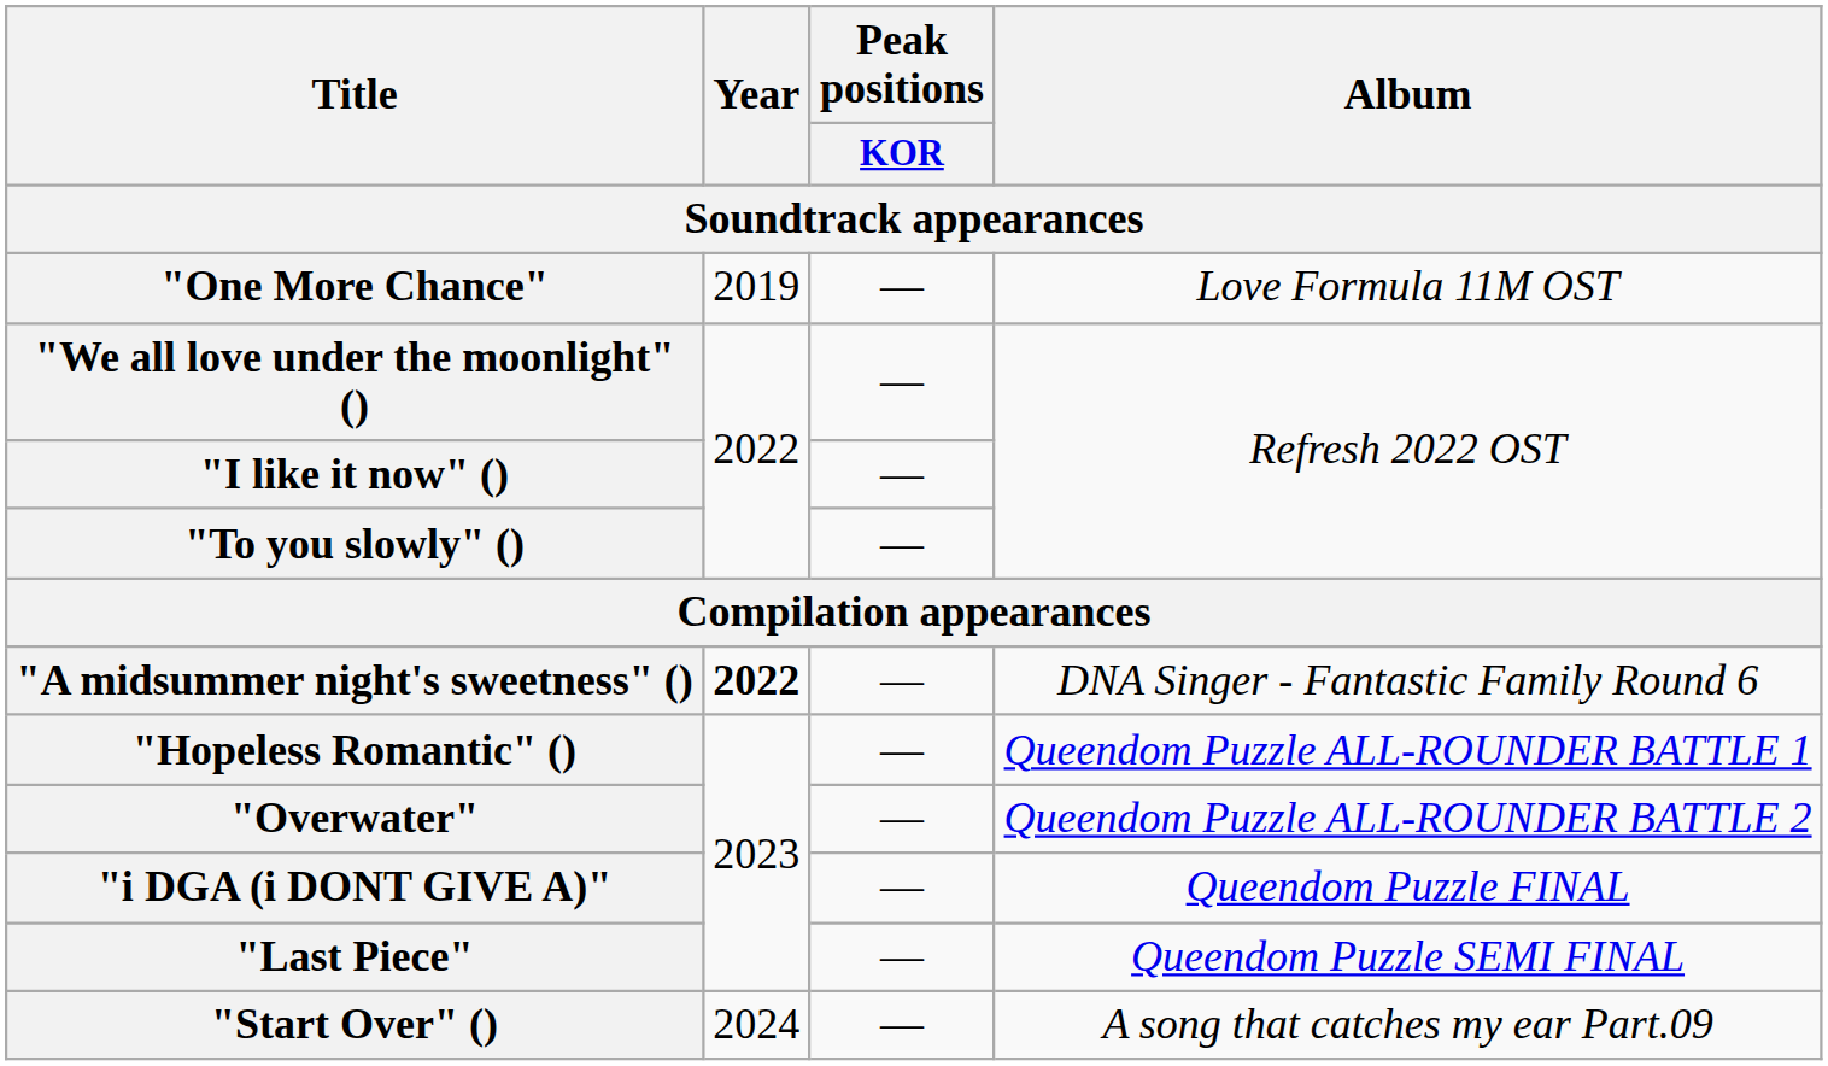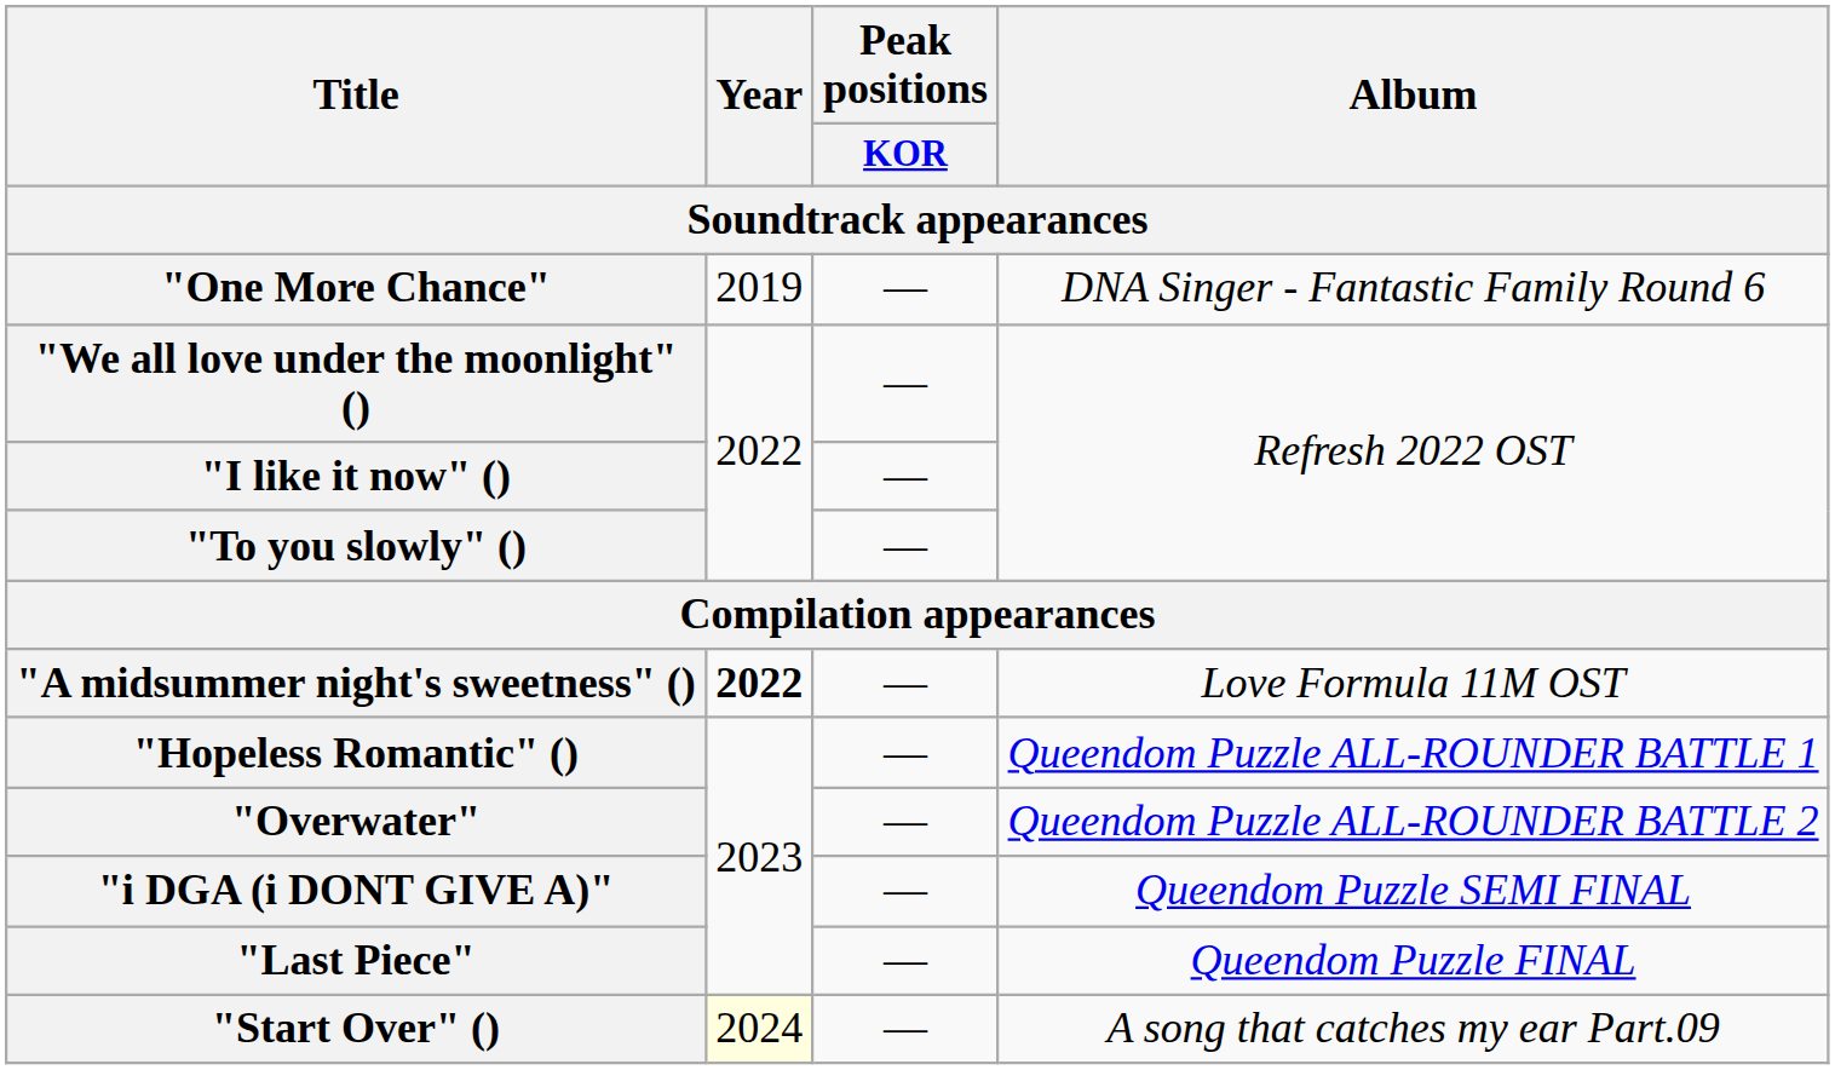 <table class="wikitable plainrowheaders" style="text-align:center">
 <tr>
 <th scope="col" rowspan="2">Title</th>
 <th scope="col" rowspan="2">Year</th>
 <th scope="col">Peak positions</th>
 <th scope="col" rowspan="2">Album</th>
 </tr>
 <tr>
 <th scope="col" style="width:3em;font-size:85%"><a href='#'>KOR</a><br></th>
 </tr>
 <tr>
 <th colspan="4">Soundtrack appearances</th>
 </tr>
 <tr>
 <th scope="row">"One More Chance"<br></th>
 <td>2019</td>
 <td>—</td>
-<td><em>Love Formula 11M OST</em></td>
+<td><em>DNA Singer - Fantastic Family Round 6</em></td>
 </tr>
 <tr>
 <th scope="row">"We all love under the moonlight" <br>()</th>
 <td rowspan="3">2022</td>
 <td>—</td>
 <td rowspan="3"><em>Refresh 2022 OST</em></td>
 </tr>
 <tr>
 <th scope="row">"I like it now" ()</th>
 <td>—</td>
 </tr>
 <tr>
 <th scope="row">"To you slowly" ()<br></th>
 <td>—</td>
 </tr>
 <tr>
 <th colspan="4">Compilation appearances</th>
 </tr>
 <tr>
 <th scope="row">"A midsummer night's sweetness" ()<br></th>
 <td><strong>2022</strong></td>
 <td>—</td>
-<td><em>DNA Singer - Fantastic Family Round 6</em></td>
+<td><em>Love Formula 11M OST</em></td>
 </tr>
 <tr>
 <th scope="row">"Hopeless Romantic" () <br></th>
 <td rowspan="4">2023</td>
 <td>—</td>
 <td><em><a href='#'>Queendom Puzzle ALL-ROUNDER BATTLE 1</a></em></td>
 </tr>
 <tr>
 <th scope="row">"Overwater" <br></th>
 <td>—</td>
 <td><em><a href='#'>Queendom Puzzle ALL-ROUNDER BATTLE 2</a></em></td>
 </tr>
 <tr>
 <th scope="row">"i DGA (i DONT GIVE A)"<br></th>
 <td>—</td>
-<td><em><a href='#'>Queendom Puzzle FINAL</a></em></td>
+<td><em><a href='#'>Queendom Puzzle SEMI FINAL</a></em></td>
 </tr>
 <tr>
 <th scope="row">"Last Piece" <br></th>
 <td>—</td>
-<td><em><a href='#'>Queendom Puzzle SEMI FINAL</a></em></td>
+<td><em><a href='#'>Queendom Puzzle FINAL</a></em></td>
 </tr>
 <tr>
 <th scope="row">"Start Over" ()</th>
-<td>2024</td>
+<td style="background: lightyellow;">2024</td>
 <td>—</td>
 <td><em>A song that catches my ear Part.09</em></td>
 </tr>
 </table>
